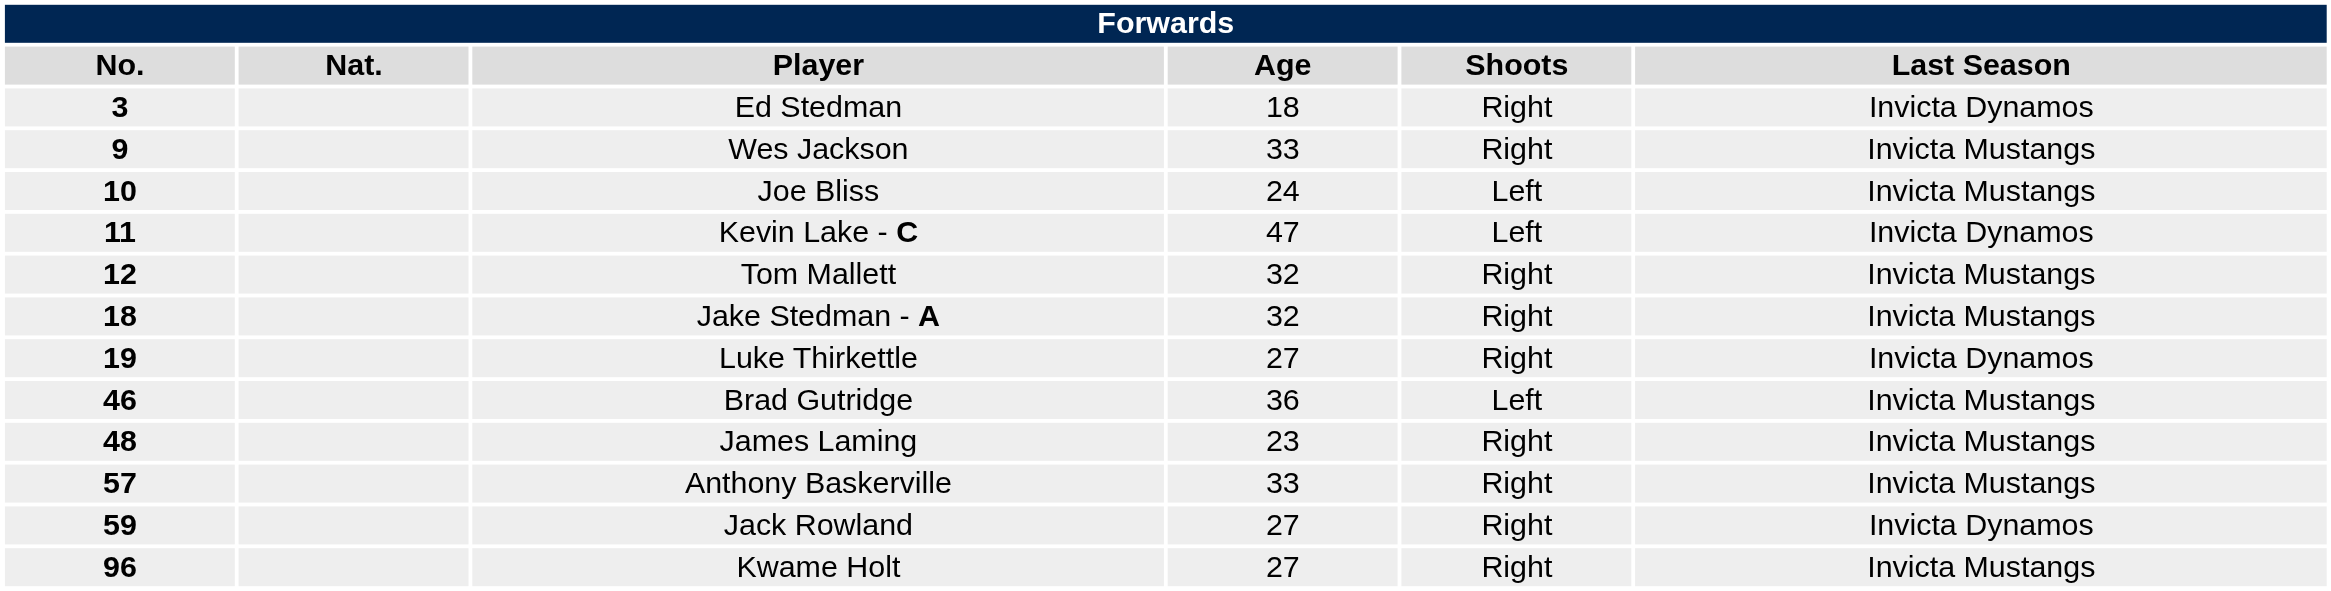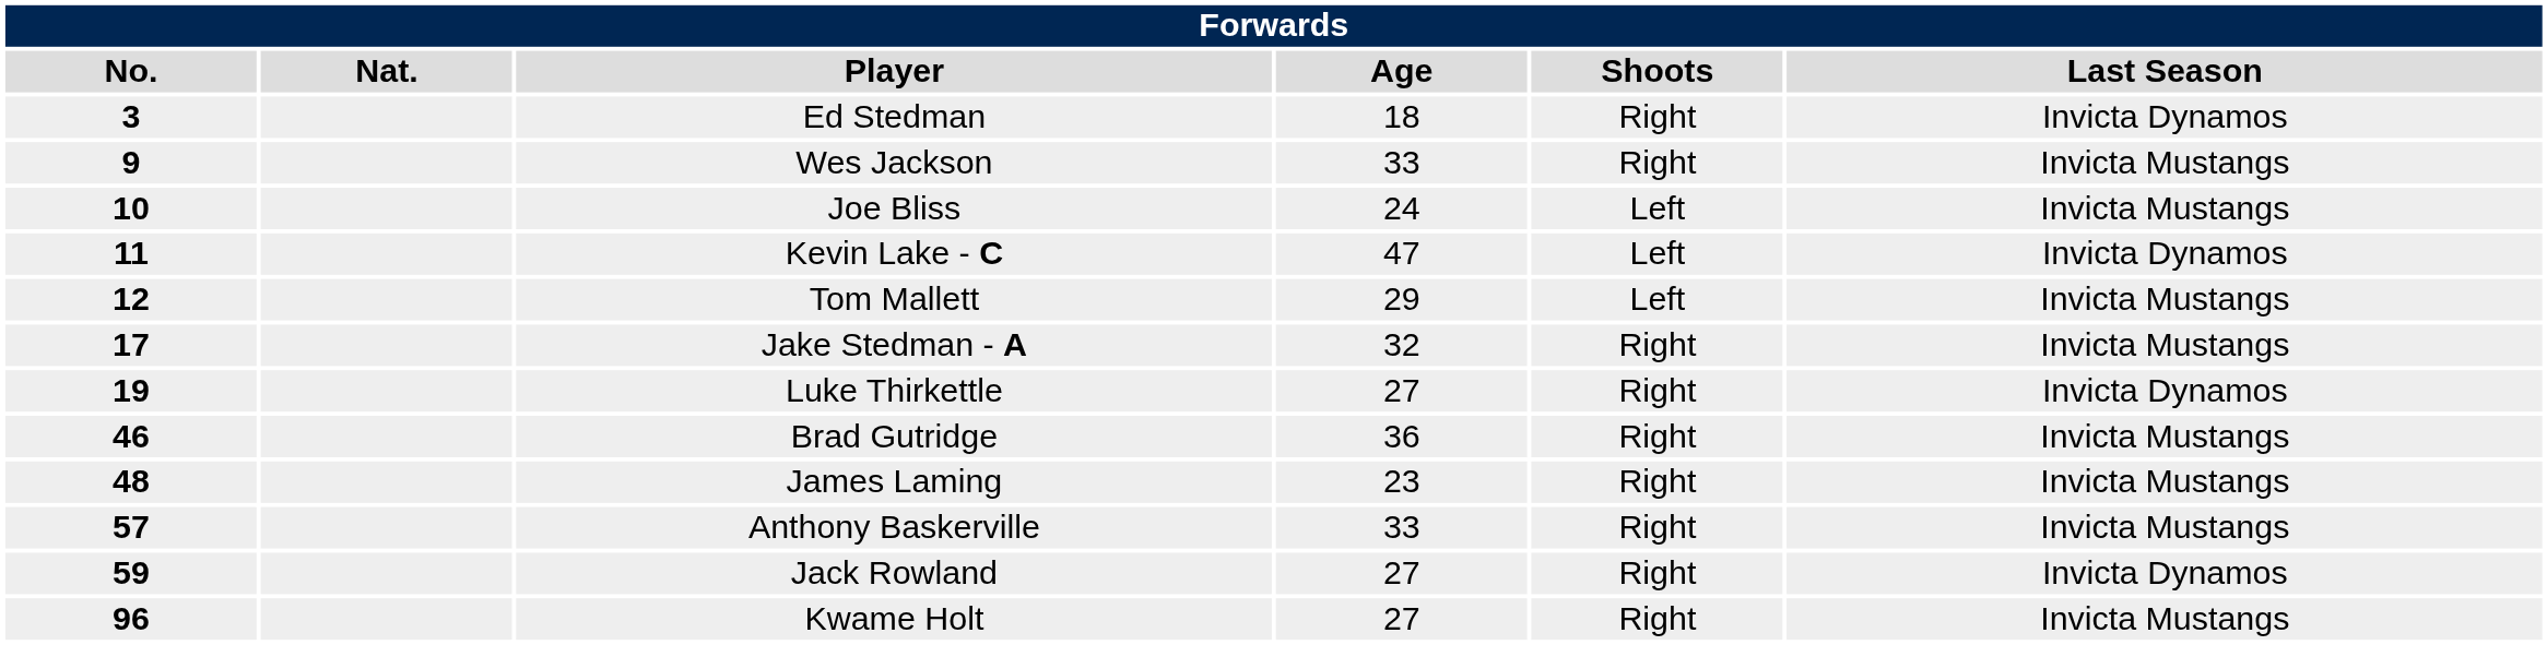 <table class="toccolours"  style="width:97%; clear:both; margin:1.5em auto; text-align:center;">
 <tr>
 <th colspan="11" style="background:#002653; color:#FFFFFF;">Forwards</th>
 </tr>
 <tr style="background:#ddd;">
 <th width=10%>No.</th>
 <th width=10%>Nat.</th>
 <th width=30%>Player</th>
 <th width=10%>Age</th>
 <th width=10%>Shoots</th>
 <th width=30%>Last Season</th>
 </tr>
 <tr style="background:#eee;">
 <td><strong>3</strong></td>
 <td></td>
 <td>Ed Stedman </td>
 <td>18</td>
 <td>Right</td>
 <td>Invicta Dynamos</td>
 </tr>
 <tr style="background:#eee;">
 <td><strong>9</strong></td>
 <td></td>
 <td>Wes Jackson </td>
 <td>33</td>
 <td>Right</td>
 <td>Invicta Mustangs</td>
 </tr>
 <tr style="background:#eee;">
 <td><strong>10</strong></td>
 <td></td>
 <td>Joe Bliss </td>
 <td>24</td>
 <td>Left</td>
 <td>Invicta Mustangs</td>
 </tr>
 <tr style="background:#eee;">
 <td><strong>11</strong></td>
 <td></td>
 <td>Kevin Lake - <strong>C</strong></td>
 <td>47</td>
 <td>Left</td>
 <td>Invicta Dynamos</td>
 </tr>
 <tr style="background:#eee;">
 <td><strong>12</strong></td>
 <td></td>
 <td>Tom Mallett </td>
-<td>32</td>
-<td>Right</td>
+<td>29</td>
+<td>Left</td>
 <td>Invicta Mustangs</td>
 </tr>
 <tr style="background:#eee;">
-<td><strong>18</strong></td>
+<td><strong>17</strong></td>
 <td></td>
 <td>Jake Stedman - <strong>A</strong></td>
 <td>32</td>
 <td>Right</td>
 <td>Invicta Mustangs</td>
 </tr>
 <tr style="background:#eee;">
 <td><strong>19</strong></td>
 <td></td>
 <td>Luke Thirkettle </td>
 <td>27</td>
 <td>Right</td>
 <td>Invicta Dynamos</td>
 </tr>
 <tr style="background:#eee;">
 <td><strong>46</strong></td>
 <td></td>
 <td>Brad Gutridge </td>
 <td>36</td>
-<td>Left</td>
+<td>Right</td>
 <td>Invicta Mustangs</td>
 </tr>
 <tr style="background:#eee;">
 <td><strong>48</strong></td>
 <td></td>
 <td>James Laming </td>
 <td>23</td>
 <td>Right</td>
 <td>Invicta Mustangs</td>
 </tr>
 <tr style="background:#eee;">
 <td><strong>57</strong></td>
 <td></td>
 <td>Anthony Baskerville </td>
 <td>33</td>
 <td>Right</td>
 <td>Invicta Mustangs</td>
 </tr>
 <tr style="background:#eee;">
 <td><strong>59</strong></td>
 <td></td>
 <td>Jack Rowland </td>
 <td>27</td>
 <td>Right</td>
 <td>Invicta Dynamos</td>
 </tr>
 <tr style="background:#eee;">
 <td><strong>96</strong></td>
 <td></td>
 <td>Kwame Holt </td>
 <td>27</td>
 <td>Right</td>
 <td>Invicta Mustangs</td>
 </tr>
 <tr>
 </tr>
 </table>
